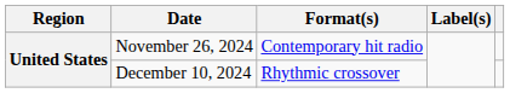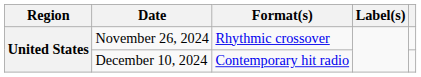 <table class="wikitable plainrowheaders">
 <tr>
 <th scope="col">Region</th>
 <th scope="col">Date</th>
 <th scope="col">Format(s)</th>
 <th scope="col">Label(s)</th>
 <th scope="col"></th>
 </tr>
 <tr>
 <th scope="row" rowspan="2">United States</th>
 <td>November 26, 2024</td>
-<td><a href='#'>Contemporary hit radio</a></td>
+<td><a href='#'>Rhythmic crossover</a></td>
 <td rowspan="2"></td>
 <td align="center"></td>
 </tr>
 <tr>
 <td>December 10, 2024</td>
-<td><a href='#'>Rhythmic crossover</a></td>
+<td><a href='#'>Contemporary hit radio</a></td>
 <td align="center"></td>
 </tr>
 </table>
